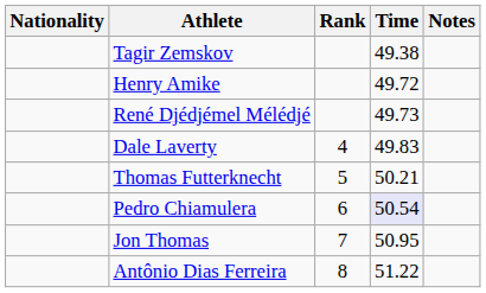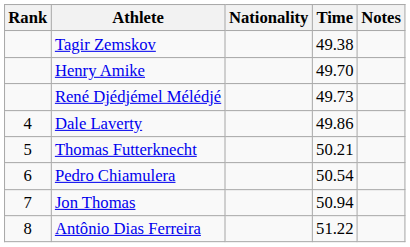 <table class="wikitable sortable" style="text-align:center">
 <tr>
+<th>Rank</th>
+<th>Athlete</th>
 <th>Nationality</th>
-<th>Athlete</th>
-<th>Rank</th>
 <th>Time</th>
 <th>Notes</th>
 </tr>
 <tr>
+<td></td>
+<td align=left><a href='#'>Tagir Zemskov</a></td>
 <td align=left></td>
-<td align=left><a href='#'>Tagir Zemskov</a></td>
-<td></td>
 <td>49.38</td>
 <td></td>
 </tr>
 <tr>
+<td></td>
+<td align=left><a href='#'>Henry Amike</a></td>
 <td align=left></td>
-<td align=left><a href='#'>Henry Amike</a></td>
-<td></td>
-<td>49.72</td>
+<td>49.70</td>
 <td></td>
 </tr>
 <tr>
+<td></td>
+<td align=left><a href='#'>René Djédjémel Mélédjé</a></td>
 <td align=left></td>
-<td align=left><a href='#'>René Djédjémel Mélédjé</a></td>
-<td></td>
 <td>49.73</td>
 <td></td>
 </tr>
 <tr>
+<td>4</td>
+<td align=left><a href='#'>Dale Laverty</a></td>
 <td align=left></td>
-<td align=left><a href='#'>Dale Laverty</a></td>
-<td>4</td>
-<td>49.83</td>
+<td>49.86</td>
 <td></td>
 </tr>
 <tr>
+<td>5</td>
+<td align=left><a href='#'>Thomas Futterknecht</a></td>
 <td align=left></td>
-<td align=left><a href='#'>Thomas Futterknecht</a></td>
-<td>5</td>
 <td>50.21</td>
 <td></td>
 </tr>
 <tr>
+<td>6</td>
+<td align=left><a href='#'>Pedro Chiamulera</a></td>
 <td align=left></td>
-<td align=left><a href='#'>Pedro Chiamulera</a></td>
-<td>6</td>
-<td style="background: lavender;">50.54</td>
+<td>50.54</td>
 <td></td>
 </tr>
 <tr>
+<td>7</td>
+<td align=left><a href='#'>Jon Thomas</a></td>
 <td align=left></td>
-<td align=left><a href='#'>Jon Thomas</a></td>
-<td>7</td>
-<td>50.95</td>
+<td>50.94</td>
 <td></td>
 </tr>
 <tr>
+<td>8</td>
+<td align=left><a href='#'>Antônio Dias Ferreira</a></td>
 <td align=left></td>
-<td align=left><a href='#'>Antônio Dias Ferreira</a></td>
-<td>8</td>
 <td>51.22</td>
 <td></td>
 </tr>
 </table>
